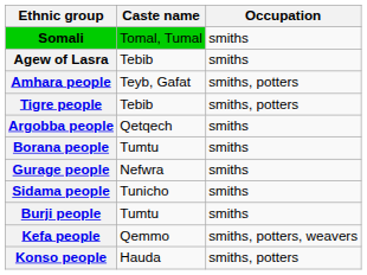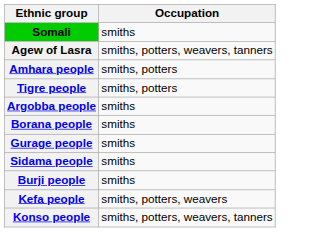 <table class="wikitable">
 <tr>
 <th>Ethnic group</th>
-<th>Caste name</th>
 <th>Occupation</th>
 </tr>
 <tr>
 <th style="background: #00cc00;">Somali</th>
-<td style="background: #00cc00;">Tomal, Tumal</td>
 <td>smiths</td>
 </tr>
 <tr>
 <th>Agew of Lasra</th>
-<td>Tebib</td>
-<td>smiths</td>
+<td>smiths, potters, weavers, tanners</td>
 </tr>
 <tr>
 <th><a href='#'>Amhara people</a></th>
-<td>Teyb, Gafat</td>
 <td>smiths, potters</td>
 </tr>
 <tr>
 <th><a href='#'>Tigre people</a></th>
-<td>Tebib</td>
 <td>smiths, potters</td>
 </tr>
 <tr>
 <th><a href='#'>Argobba people</a></th>
-<td>Qetqech</td>
 <td>smiths</td>
 </tr>
 <tr>
 <th><a href='#'>Borana people</a></th>
-<td>Tumtu</td>
 <td>smiths</td>
 </tr>
 <tr>
 <th><a href='#'>Gurage people</a></th>
-<td>Nefwra</td>
 <td>smiths</td>
 </tr>
 <tr>
 <th><a href='#'>Sidama people</a></th>
-<td>Tunicho</td>
 <td>smiths</td>
 </tr>
 <tr>
 <th><a href='#'>Burji people</a></th>
-<td>Tumtu</td>
 <td>smiths</td>
 </tr>
 <tr>
 <th><a href='#'>Kefa people</a></th>
-<td>Qemmo</td>
 <td>smiths, potters, weavers</td>
 </tr>
 <tr>
 <th><a href='#'>Konso people</a></th>
-<td>Hauda</td>
-<td>smiths, potters</td>
+<td>smiths, potters, weavers, tanners</td>
 </tr>
 </table>
